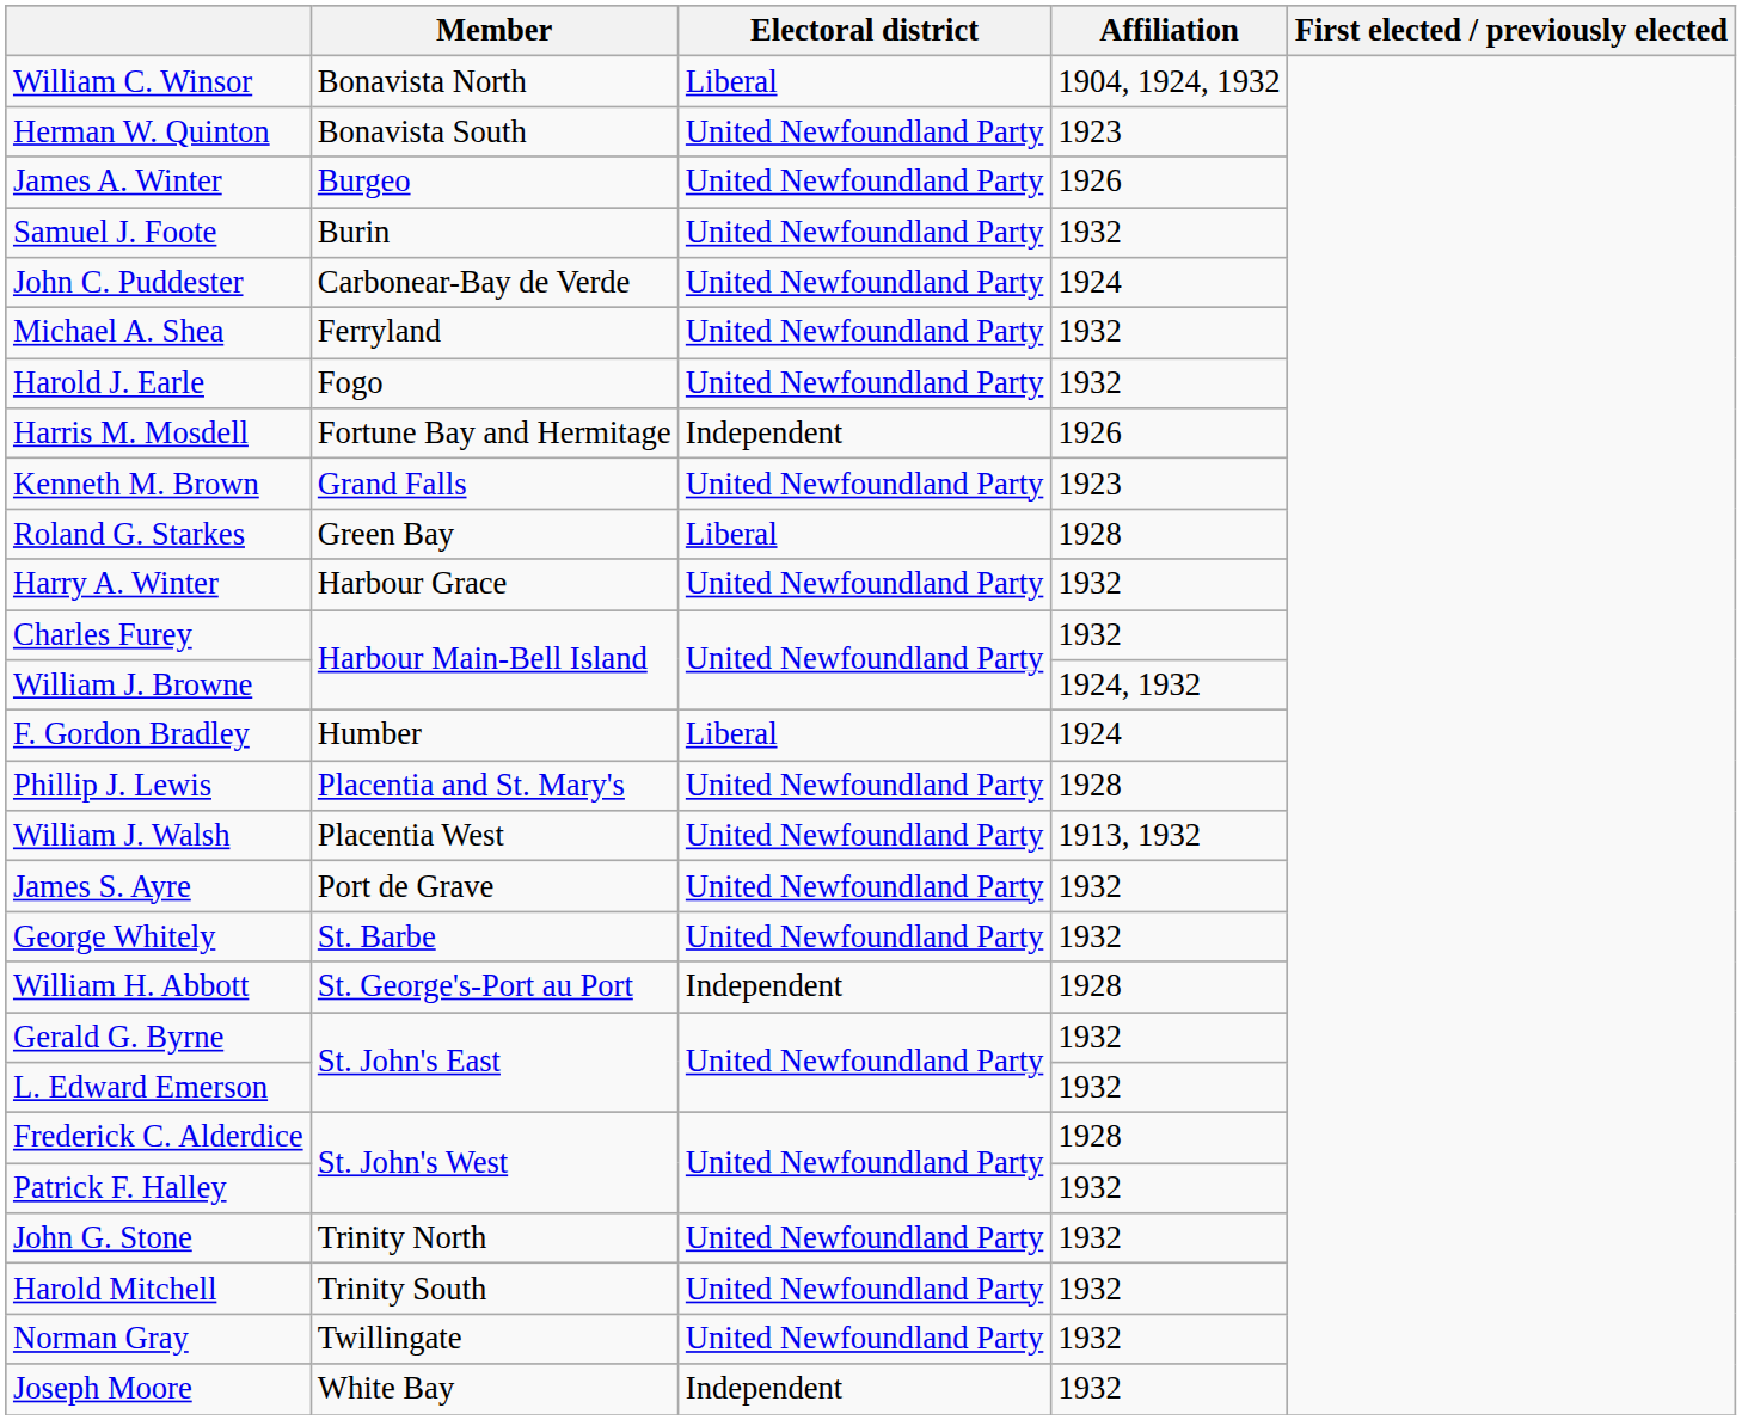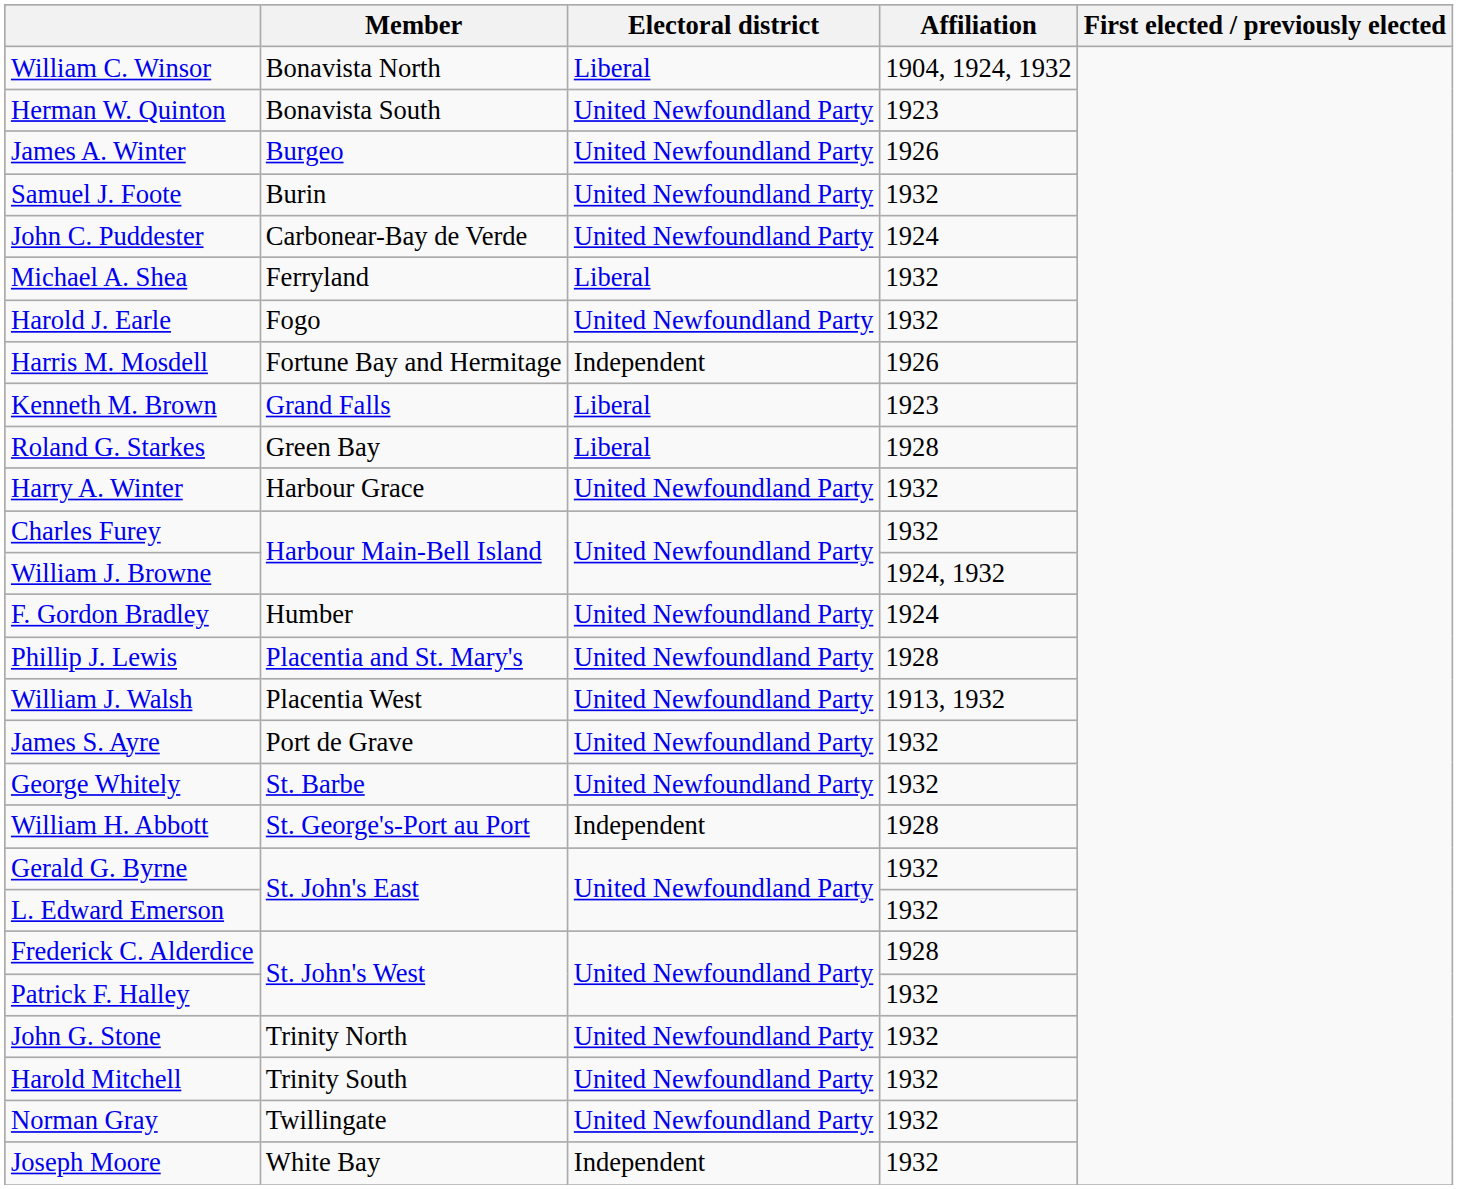 <table class="wikitable sortable">
 <tr>
 <th></th>
 <th>Member</th>
 <th>Electoral district</th>
 <th>Affiliation</th>
 <th>First elected / previously elected</th>
 </tr>
 <tr>
 <td><a href='#'>William C. Winsor</a></td>
 <td>Bonavista North</td>
 <td><a href='#'>Liberal</a></td>
 <td>1904, 1924, 1932</td>
 </tr>
 <tr>
 <td><a href='#'>Herman W. Quinton</a></td>
 <td>Bonavista South</td>
 <td><a href='#'>United Newfoundland Party</a></td>
 <td>1923</td>
 </tr>
 <tr>
 <td><a href='#'>James A. Winter</a></td>
 <td><a href='#'>Burgeo</a></td>
 <td><a href='#'>United Newfoundland Party</a></td>
 <td>1926</td>
 </tr>
 <tr>
 <td><a href='#'>Samuel J. Foote</a></td>
 <td>Burin</td>
 <td><a href='#'>United Newfoundland Party</a></td>
 <td>1932</td>
 </tr>
 <tr>
 <td><a href='#'>John C. Puddester</a></td>
 <td>Carbonear-Bay de Verde</td>
 <td><a href='#'>United Newfoundland Party</a></td>
 <td>1924</td>
 </tr>
 <tr>
 <td><a href='#'>Michael A. Shea</a></td>
 <td>Ferryland</td>
-<td><a href='#'>United Newfoundland Party</a></td>
+<td><a href='#'>Liberal</a></td>
 <td>1932</td>
 </tr>
 <tr>
 <td><a href='#'>Harold J. Earle</a></td>
 <td>Fogo</td>
 <td><a href='#'>United Newfoundland Party</a></td>
 <td>1932</td>
 </tr>
 <tr>
 <td><a href='#'>Harris M. Mosdell</a></td>
 <td>Fortune Bay and Hermitage</td>
 <td>Independent</td>
 <td>1926</td>
 </tr>
 <tr>
 <td><a href='#'>Kenneth M. Brown</a></td>
 <td><a href='#'>Grand Falls</a></td>
-<td><a href='#'>United Newfoundland Party</a></td>
+<td><a href='#'>Liberal</a></td>
 <td>1923</td>
 </tr>
 <tr>
 <td><a href='#'>Roland G. Starkes</a></td>
 <td>Green Bay</td>
 <td><a href='#'>Liberal</a></td>
 <td>1928</td>
 </tr>
 <tr>
 <td><a href='#'>Harry A. Winter</a></td>
 <td>Harbour Grace</td>
 <td><a href='#'>United Newfoundland Party</a></td>
 <td>1932</td>
 </tr>
 <tr>
 <td><a href='#'>Charles Furey</a></td>
 <td rowspan=2><a href='#'>Harbour Main-Bell Island</a></td>
 <td rowspan=2><a href='#'>United Newfoundland Party</a></td>
 <td>1932</td>
 </tr>
 <tr>
 <td><a href='#'>William J. Browne</a></td>
 <td>1924, 1932</td>
 </tr>
 <tr>
 <td><a href='#'>F. Gordon Bradley</a></td>
 <td>Humber</td>
-<td><a href='#'>Liberal</a></td>
+<td><a href='#'>United Newfoundland Party</a></td>
 <td>1924</td>
 </tr>
 <tr>
 <td><a href='#'>Phillip J. Lewis</a></td>
 <td><a href='#'>Placentia and St. Mary's</a></td>
 <td><a href='#'>United Newfoundland Party</a></td>
 <td>1928</td>
 </tr>
 <tr>
 <td><a href='#'>William J. Walsh</a></td>
 <td>Placentia West</td>
 <td><a href='#'>United Newfoundland Party</a></td>
 <td>1913, 1932</td>
 </tr>
 <tr>
 <td><a href='#'>James S. Ayre</a></td>
 <td>Port de Grave</td>
 <td><a href='#'>United Newfoundland Party</a></td>
 <td>1932</td>
 </tr>
 <tr>
 <td><a href='#'>George Whitely</a></td>
 <td><a href='#'>St. Barbe</a></td>
 <td><a href='#'>United Newfoundland Party</a></td>
 <td>1932</td>
 </tr>
 <tr>
 <td><a href='#'>William H. Abbott</a></td>
 <td><a href='#'>St. George's-Port au Port</a></td>
 <td>Independent</td>
 <td>1928</td>
 </tr>
 <tr>
 <td><a href='#'>Gerald G. Byrne</a></td>
 <td rowspan=2><a href='#'>St. John's East</a></td>
 <td rowspan=2><a href='#'>United Newfoundland Party</a></td>
 <td>1932</td>
 </tr>
 <tr>
 <td><a href='#'>L. Edward Emerson</a></td>
 <td>1932</td>
 </tr>
 <tr>
 <td><a href='#'>Frederick C. Alderdice</a></td>
 <td rowspan=2><a href='#'>St. John's West</a></td>
 <td rowspan=2><a href='#'>United Newfoundland Party</a></td>
 <td>1928</td>
 </tr>
 <tr>
 <td><a href='#'>Patrick F. Halley</a></td>
 <td>1932</td>
 </tr>
 <tr>
 <td><a href='#'>John G. Stone</a></td>
 <td>Trinity North</td>
 <td><a href='#'>United Newfoundland Party</a></td>
 <td>1932</td>
 </tr>
 <tr>
 <td><a href='#'>Harold Mitchell</a></td>
 <td>Trinity South</td>
 <td><a href='#'>United Newfoundland Party</a></td>
 <td>1932</td>
 </tr>
 <tr>
 <td><a href='#'>Norman Gray</a></td>
 <td>Twillingate</td>
 <td><a href='#'>United Newfoundland Party</a></td>
 <td>1932</td>
 </tr>
 <tr>
 <td><a href='#'>Joseph Moore</a></td>
 <td>White Bay</td>
 <td>Independent</td>
 <td>1932</td>
 </tr>
 </table>
